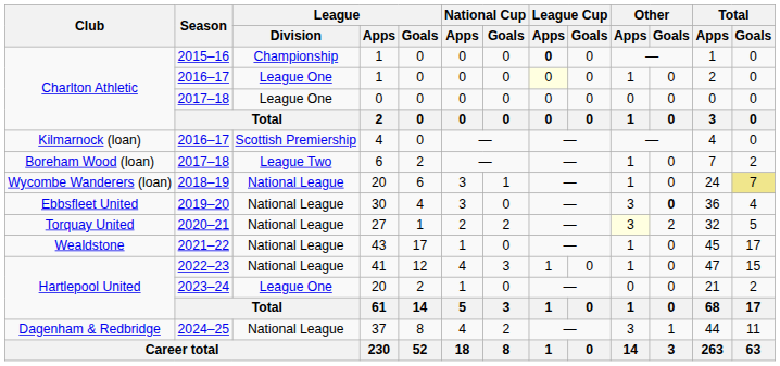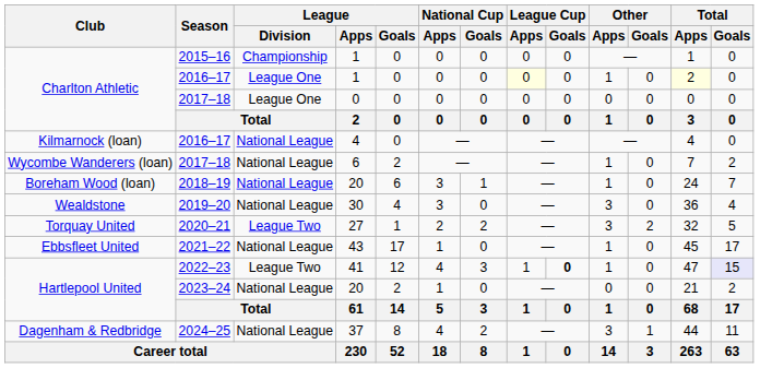 <table class=wikitable style="text-align: center">
 <tr>
 <th rowspan=2>Club</th>
 <th rowspan=2>Season</th>
 <th colspan=3>League</th>
 <th colspan=2>National Cup</th>
 <th colspan=2>League Cup</th>
 <th colspan=2>Other</th>
 <th colspan=2>Total</th>
 </tr>
 <tr>
 <th>Division</th>
 <th>Apps</th>
 <th>Goals</th>
 <th>Apps</th>
 <th>Goals</th>
 <th>Apps</th>
 <th>Goals</th>
 <th>Apps</th>
 <th>Goals</th>
 <th>Apps</th>
 <th>Goals</th>
 </tr>
 <tr>
 <td rowspan=4><a href='#'>Charlton Athletic</a></td>
 <td><a href='#'>2015–16</a></td>
 <td><a href='#'>Championship</a></td>
 <td>1</td>
 <td>0</td>
 <td>0</td>
 <td>0</td>
-<td><strong>0</strong></td>
+<td>0</td>
 <td>0</td>
 <td colspan=2>—</td>
 <td>1</td>
 <td>0</td>
 </tr>
 <tr>
 <td><a href='#'>2016–17</a></td>
 <td><a href='#'>League One</a></td>
 <td>1</td>
 <td>0</td>
 <td>0</td>
 <td>0</td>
 <td style="background: lightyellow;">0</td>
 <td>0</td>
 <td>1</td>
 <td>0</td>
-<td>2</td>
+<td style="background: lightyellow;">2</td>
 <td>0</td>
 </tr>
 <tr>
 <td><a href='#'>2017–18</a></td>
 <td>League One</td>
 <td>0</td>
 <td>0</td>
 <td>0</td>
 <td>0</td>
 <td>0</td>
 <td>0</td>
 <td>0</td>
 <td>0</td>
 <td>0</td>
 <td>0</td>
 </tr>
 <tr>
 <th colspan=2>Total</th>
 <th>2</th>
 <th>0</th>
 <th>0</th>
 <th>0</th>
 <th>0</th>
 <th>0</th>
 <th>1</th>
 <th>0</th>
 <th>3</th>
 <th>0</th>
 </tr>
 <tr>
 <td><a href='#'>Kilmarnock</a> (loan)</td>
 <td><a href='#'>2016–17</a></td>
-<td><a href='#'>Scottish Premiership</a></td>
+<td><a href='#'>National League</a></td>
 <td>4</td>
 <td>0</td>
 <td colspan=2>—</td>
 <td colspan=2>—</td>
 <td colspan=2>—</td>
 <td>4</td>
 <td>0</td>
 </tr>
 <tr>
-<td><a href='#'>Boreham Wood</a> (loan)</td>
+<td><a href='#'>Wycombe Wanderers</a> (loan)</td>
 <td><a href='#'>2017–18</a></td>
-<td><a href='#'>League Two</a></td>
+<td>National League</td>
 <td>6</td>
 <td>2</td>
 <td colspan=2>—</td>
 <td colspan=2>—</td>
 <td>1</td>
 <td>0</td>
 <td>7</td>
 <td>2</td>
 </tr>
 <tr>
-<td><a href='#'>Wycombe Wanderers</a> (loan)</td>
+<td><a href='#'>Boreham Wood</a> (loan)</td>
 <td><a href='#'>2018–19</a></td>
 <td><a href='#'>National League</a></td>
 <td>20</td>
 <td>6</td>
 <td>3</td>
 <td>1</td>
 <td colspan=2>—</td>
 <td>1</td>
 <td>0</td>
 <td>24</td>
-<td style="background: khaki;">7</td>
+<td>7</td>
 </tr>
 <tr>
-<td><a href='#'>Ebbsfleet United</a></td>
+<td><a href='#'>Wealdstone</a></td>
 <td><a href='#'>2019–20</a></td>
 <td>National League</td>
 <td>30</td>
 <td>4</td>
 <td>3</td>
 <td>0</td>
 <td colspan=2>—</td>
 <td>3</td>
-<td><strong>0</strong></td>
+<td>0</td>
 <td>36</td>
 <td>4</td>
 </tr>
 <tr>
 <td><a href='#'>Torquay United</a></td>
 <td><a href='#'>2020–21</a></td>
-<td>National League</td>
+<td><a href='#'>League Two</a></td>
 <td>27</td>
 <td>1</td>
 <td>2</td>
 <td>2</td>
 <td colspan=2>—</td>
-<td style="background: lightyellow;">3</td>
+<td>3</td>
 <td>2</td>
 <td>32</td>
 <td>5</td>
 </tr>
 <tr>
-<td><a href='#'>Wealdstone</a></td>
+<td><a href='#'>Ebbsfleet United</a></td>
 <td><a href='#'>2021–22</a></td>
 <td>National League</td>
 <td>43</td>
 <td>17</td>
 <td>1</td>
 <td>0</td>
 <td colspan=2>—</td>
 <td>1</td>
 <td>0</td>
 <td>45</td>
 <td>17</td>
 </tr>
 <tr>
 <td rowspan="3"><a href='#'>Hartlepool United</a></td>
 <td><a href='#'>2022–23</a></td>
-<td>National League</td>
+<td>League Two</td>
 <td>41</td>
 <td>12</td>
 <td>4</td>
 <td>3</td>
 <td>1</td>
-<td>0</td>
+<td><strong>0</strong></td>
 <td>1</td>
 <td>0</td>
 <td>47</td>
-<td>15</td>
+<td style="background: lavender;">15</td>
 </tr>
 <tr>
 <td><a href='#'>2023–24</a></td>
-<td><a href='#'>League One</a></td>
+<td>National League</td>
 <td>20</td>
 <td>2</td>
 <td>1</td>
 <td>0</td>
 <td colspan=2>—</td>
 <td>0</td>
 <td>0</td>
 <td>21</td>
 <td>2</td>
 </tr>
 <tr>
 <th colspan="2">Total</th>
 <th>61</th>
 <th>14</th>
 <th>5</th>
 <th>3</th>
 <th>1</th>
 <th>0</th>
 <th>1</th>
 <th>0</th>
 <th>68</th>
 <th>17</th>
 </tr>
 <tr>
 <td><a href='#'>Dagenham & Redbridge</a></td>
 <td><a href='#'>2024–25</a></td>
 <td>National League</td>
 <td>37</td>
 <td>8</td>
 <td>4</td>
 <td>2</td>
 <td colspan=2>—</td>
 <td>3</td>
 <td>1</td>
 <td>44</td>
 <td>11</td>
 </tr>
 <tr>
 <th colspan=3>Career total</th>
 <th>230</th>
 <th>52</th>
 <th>18</th>
 <th>8</th>
 <th>1</th>
 <th>0</th>
 <th>14</th>
 <th>3</th>
 <th>263</th>
 <th>63</th>
 </tr>
 </table>
